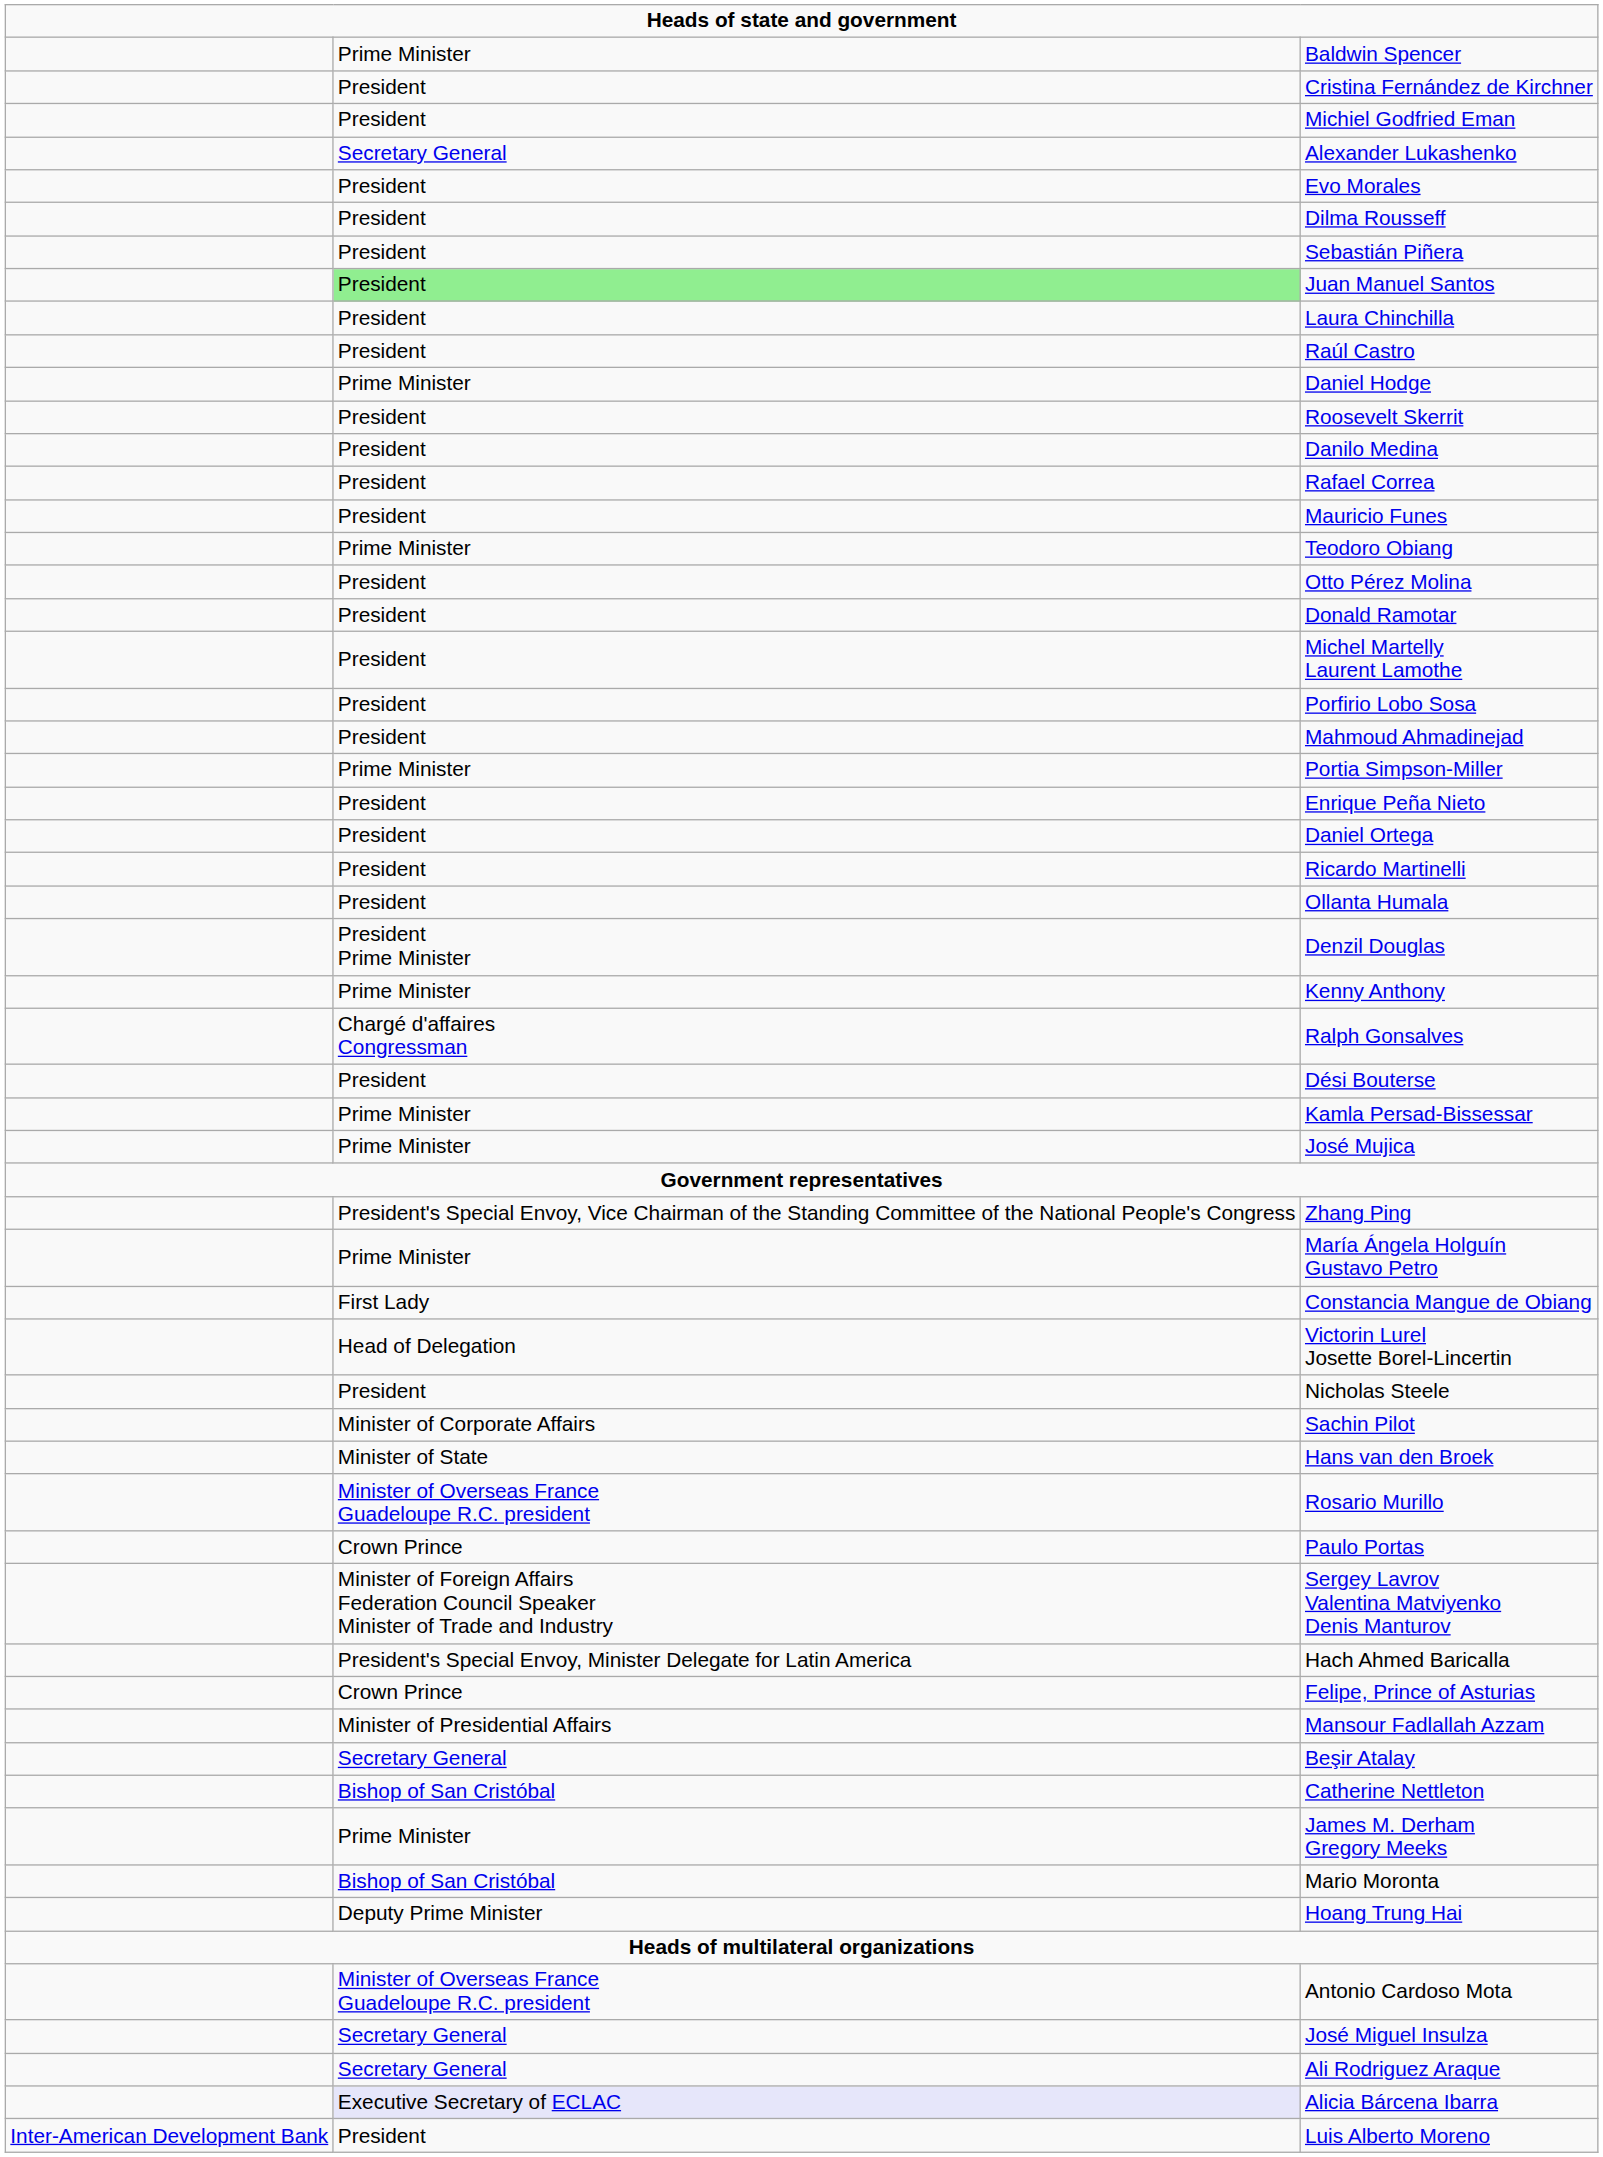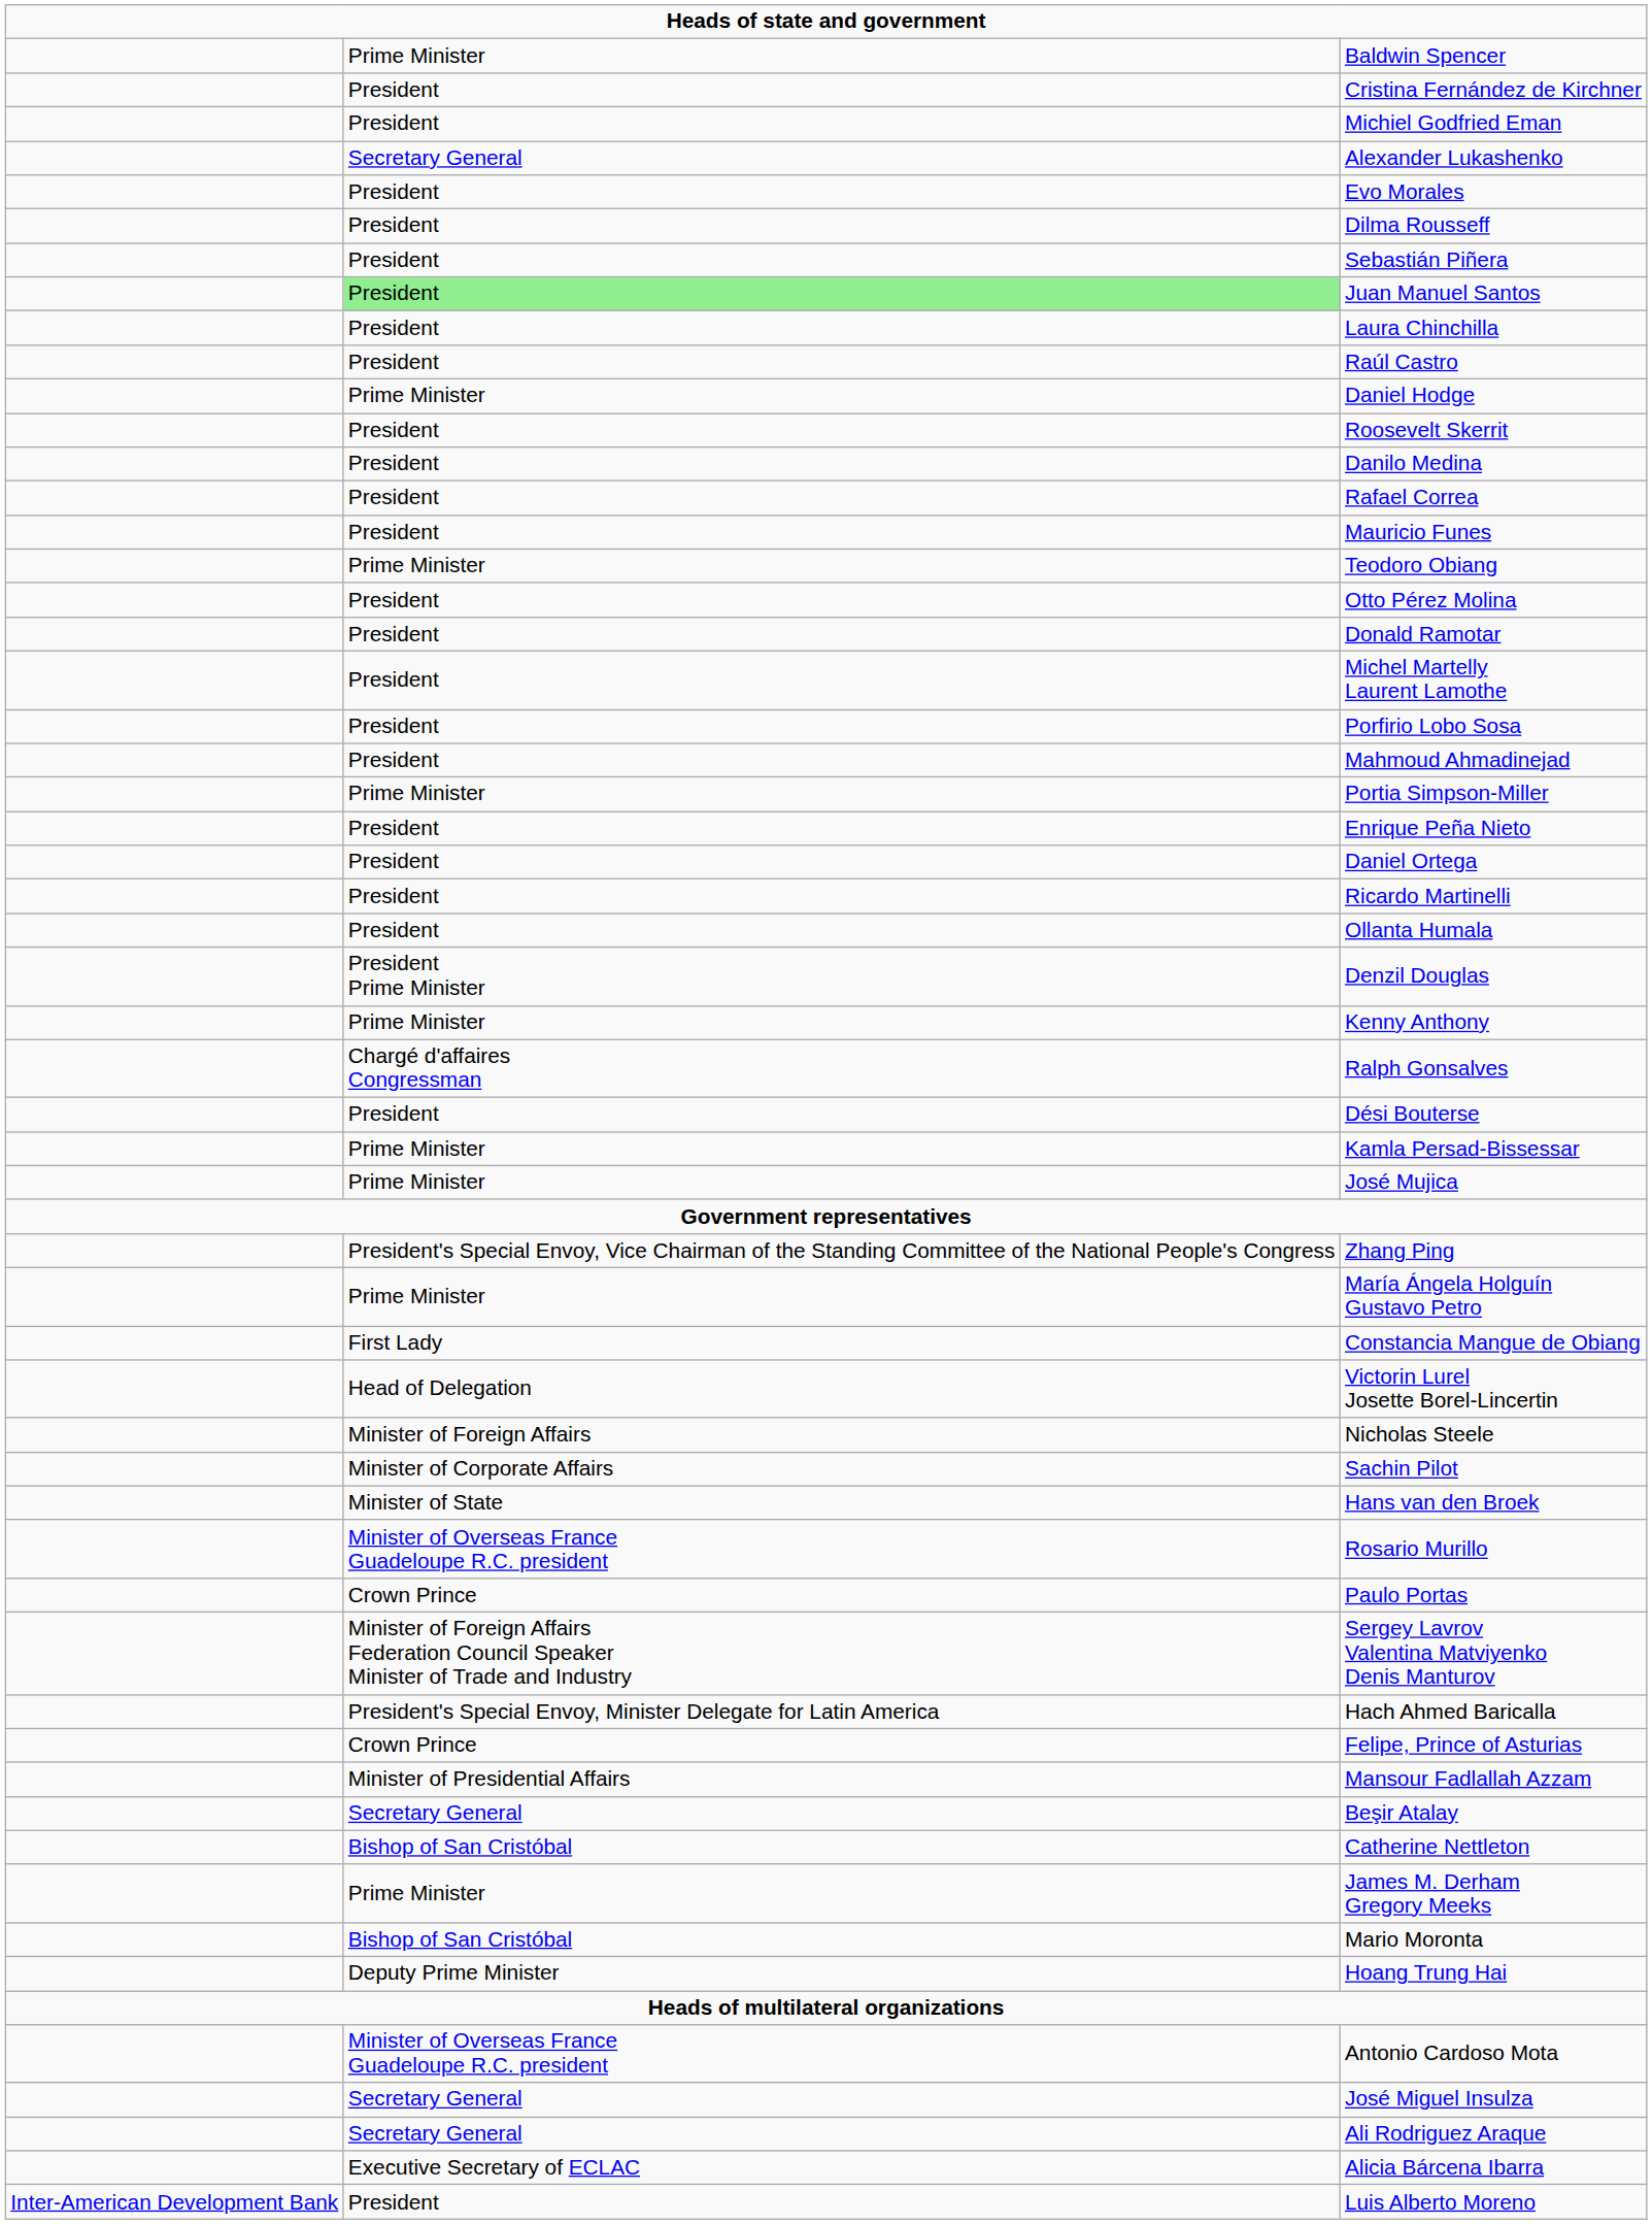 <table class="wikitable" style="margin:1em auto;">
 <tr align=center>
 <td colspan="3"><strong>Heads of state and government</strong></td>
 </tr>
 <tr>
 <td></td>
 <td>Prime Minister</td>
 <td><a href='#'>Baldwin Spencer</a></td>
 </tr>
 <tr>
 <td></td>
 <td>President</td>
 <td><a href='#'>Cristina Fernández de Kirchner</a></td>
 </tr>
 <tr>
 <td></td>
 <td>President</td>
 <td><a href='#'>Michiel Godfried Eman</a></td>
 </tr>
 <tr>
 <td></td>
 <td><a href='#'>Secretary General</a></td>
 <td><a href='#'>Alexander Lukashenko</a></td>
 </tr>
 <tr>
 <td></td>
 <td>President</td>
 <td><a href='#'>Evo Morales</a></td>
 </tr>
 <tr>
 <td></td>
 <td>President</td>
 <td><a href='#'>Dilma Rousseff</a></td>
 </tr>
 <tr>
 <td></td>
 <td>President</td>
 <td><a href='#'>Sebastián Piñera</a></td>
 </tr>
 <tr>
 <td></td>
 <td style="background: lightgreen;">President</td>
 <td><a href='#'>Juan Manuel Santos</a></td>
 </tr>
 <tr>
 <td></td>
 <td>President</td>
 <td><a href='#'>Laura Chinchilla</a></td>
 </tr>
 <tr>
 <td></td>
 <td>President</td>
 <td><a href='#'>Raúl Castro</a></td>
 </tr>
 <tr>
 <td></td>
 <td>Prime Minister</td>
 <td><a href='#'>Daniel Hodge</a></td>
 </tr>
 <tr>
 <td></td>
 <td>President</td>
 <td><a href='#'>Roosevelt Skerrit</a></td>
 </tr>
 <tr>
 <td></td>
 <td>President</td>
 <td><a href='#'>Danilo Medina</a></td>
 </tr>
 <tr>
 <td></td>
 <td>President</td>
 <td><a href='#'>Rafael Correa</a></td>
 </tr>
 <tr>
 <td></td>
 <td>President</td>
 <td><a href='#'>Mauricio Funes</a></td>
 </tr>
 <tr>
 <td></td>
 <td>Prime Minister</td>
 <td><a href='#'>Teodoro Obiang</a></td>
 </tr>
 <tr>
 <td></td>
 <td>President</td>
 <td><a href='#'>Otto Pérez Molina</a></td>
 </tr>
 <tr>
 <td></td>
 <td>President</td>
 <td><a href='#'>Donald Ramotar</a></td>
 </tr>
 <tr>
 <td></td>
 <td>President</td>
 <td><a href='#'>Michel Martelly</a> <br> <a href='#'>Laurent Lamothe</a></td>
 </tr>
 <tr>
 <td></td>
 <td>President</td>
 <td><a href='#'>Porfirio Lobo Sosa</a></td>
 </tr>
 <tr>
 <td></td>
 <td>President</td>
 <td><a href='#'>Mahmoud Ahmadinejad</a></td>
 </tr>
 <tr>
 <td></td>
 <td>Prime Minister</td>
 <td><a href='#'>Portia Simpson-Miller</a></td>
 </tr>
 <tr>
 <td></td>
 <td>President</td>
 <td><a href='#'>Enrique Peña Nieto</a></td>
 </tr>
 <tr>
 <td></td>
 <td>President</td>
 <td><a href='#'>Daniel Ortega</a></td>
 </tr>
 <tr>
 <td></td>
 <td>President</td>
 <td><a href='#'>Ricardo Martinelli</a></td>
 </tr>
 <tr>
 <td></td>
 <td>President</td>
 <td><a href='#'>Ollanta Humala</a></td>
 </tr>
 <tr>
 <td></td>
 <td>President <br> Prime Minister</td>
 <td><a href='#'>Denzil Douglas</a></td>
 </tr>
 <tr>
 <td></td>
 <td>Prime Minister</td>
 <td><a href='#'>Kenny Anthony</a></td>
 </tr>
 <tr>
 <td></td>
 <td>Chargé d'affaires<br> <a href='#'>Congressman</a></td>
 <td><a href='#'>Ralph Gonsalves</a></td>
 </tr>
 <tr>
 <td></td>
 <td>President</td>
 <td><a href='#'>Dési Bouterse</a></td>
 </tr>
 <tr>
 <td></td>
 <td>Prime Minister</td>
 <td><a href='#'>Kamla Persad-Bissessar</a></td>
 </tr>
 <tr>
 <td></td>
 <td>Prime Minister</td>
 <td><a href='#'>José Mujica</a></td>
 </tr>
 <tr align=center>
 <td colspan="3"><strong>Government representatives</strong></td>
 </tr>
 <tr>
 <td></td>
 <td>President's Special Envoy, Vice Chairman of the Standing Committee of the National People's Congress</td>
 <td><a href='#'>Zhang Ping</a></td>
 </tr>
 <tr>
 <td></td>
 <td>Prime Minister</td>
 <td><a href='#'>María Ángela Holguín</a><br> <a href='#'>Gustavo Petro</a></td>
 </tr>
 <tr>
 <td></td>
 <td>First Lady</td>
 <td><a href='#'>Constancia Mangue de Obiang</a></td>
 </tr>
 <tr>
 <td></td>
 <td>Head of Delegation</td>
 <td><a href='#'>Victorin Lurel</a><br>Josette Borel-Lincertin</td>
 </tr>
 <tr>
 <td></td>
-<td>President</td>
+<td>Minister of Foreign Affairs</td>
 <td>Nicholas Steele</td>
 </tr>
 <tr>
 <td></td>
 <td>Minister of Corporate Affairs</td>
 <td><a href='#'>Sachin Pilot</a></td>
 </tr>
 <tr>
 <td></td>
 <td>Minister of State</td>
 <td><a href='#'>Hans van den Broek</a></td>
 </tr>
 <tr>
 <td></td>
 <td><a href='#'>Minister of Overseas France</a><br><a href='#'>Guadeloupe R.C. president</a></td>
 <td><a href='#'>Rosario Murillo</a></td>
 </tr>
 <tr>
 <td></td>
 <td>Crown Prince</td>
 <td><a href='#'>Paulo Portas</a></td>
 </tr>
 <tr>
 <td></td>
 <td>Minister of Foreign Affairs<br>Federation Council Speaker<br>Minister of Trade and Industry</td>
 <td><a href='#'>Sergey Lavrov</a><br><a href='#'>Valentina Matviyenko</a><br><a href='#'>Denis Manturov</a></td>
 </tr>
 <tr>
 <td></td>
 <td>President's Special Envoy, Minister Delegate for Latin America</td>
 <td>Hach Ahmed Baricalla</td>
 </tr>
 <tr>
 <td></td>
 <td>Crown Prince</td>
 <td><a href='#'>Felipe, Prince of Asturias</a></td>
 </tr>
 <tr>
 <td></td>
 <td>Minister of Presidential Affairs</td>
 <td><a href='#'>Mansour Fadlallah Azzam</a></td>
 </tr>
 <tr>
 <td></td>
 <td><a href='#'>Secretary General</a></td>
 <td><a href='#'>Beşir Atalay</a></td>
 </tr>
 <tr>
 <td></td>
 <td><a href='#'>Bishop of San Cristóbal</a></td>
 <td><a href='#'>Catherine Nettleton</a></td>
 </tr>
 <tr>
 <td></td>
 <td>Prime Minister</td>
 <td><a href='#'>James M. Derham</a> <br> <a href='#'>Gregory Meeks</a></td>
 </tr>
 <tr>
 <td></td>
 <td><a href='#'>Bishop of San Cristóbal</a></td>
 <td>Mario Moronta</td>
 </tr>
 <tr>
 <td></td>
 <td>Deputy Prime Minister</td>
 <td><a href='#'>Hoang Trung Hai</a></td>
 </tr>
 <tr align=center>
 <td colspan="3"><strong>Heads of multilateral organizations</strong></td>
 </tr>
 <tr>
 <td></td>
 <td><a href='#'>Minister of Overseas France</a><br><a href='#'>Guadeloupe R.C. president</a></td>
 <td>Antonio Cardoso Mota</td>
 </tr>
 <tr>
 <td></td>
 <td><a href='#'>Secretary General</a></td>
 <td><a href='#'>José Miguel Insulza</a></td>
 </tr>
 <tr>
 <td></td>
 <td><a href='#'>Secretary General</a></td>
 <td><a href='#'>Ali Rodriguez Araque</a></td>
 </tr>
 <tr>
 <td></td>
-<td style="background: lavender;">Executive Secretary of <a href='#'>ECLAC</a></td>
+<td>Executive Secretary of <a href='#'>ECLAC</a></td>
 <td><a href='#'>Alicia Bárcena Ibarra</a></td>
 </tr>
 <tr>
 <td><a href='#'>Inter-American Development Bank</a></td>
 <td>President</td>
 <td><a href='#'>Luis Alberto Moreno</a></td>
 </tr>
 </table>
